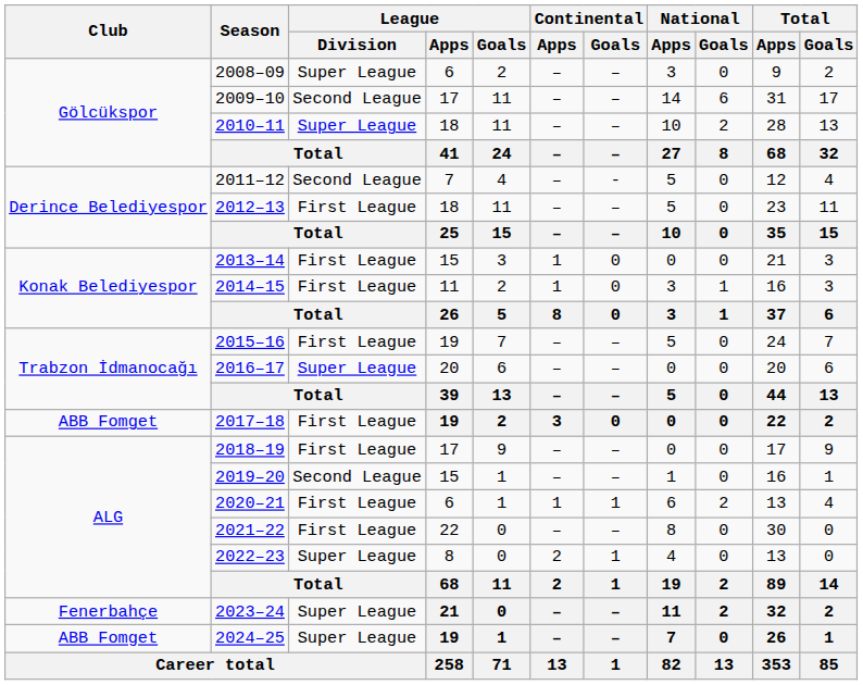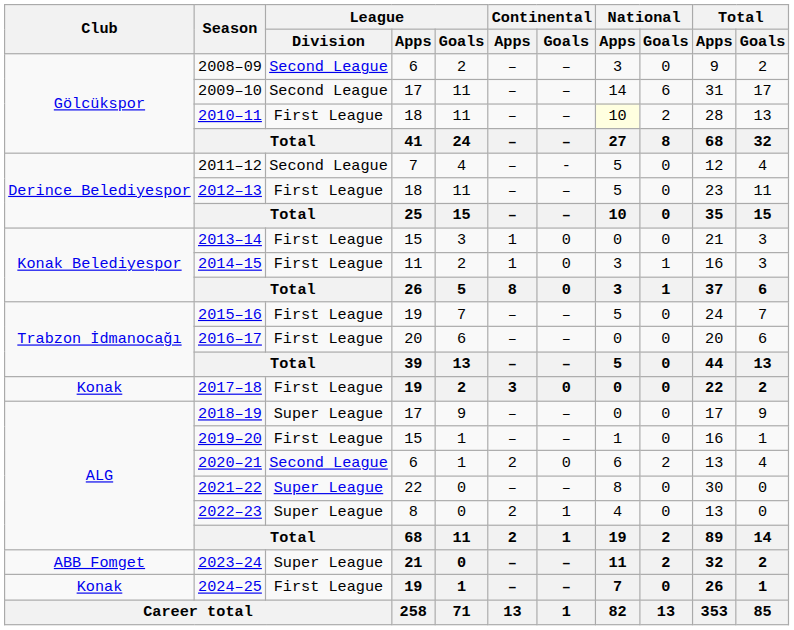 <table class="wikitable" style="text-align: center;">
 <tr>
 <th rowspan=2>Club</th>
 <th rowspan=2>Season</th>
 <th colspan=3>League</th>
 <th colspan=2>Continental</th>
 <th colspan=2>National</th>
 <th colspan=2>Total</th>
 </tr>
 <tr>
 <th>Division</th>
 <th>Apps</th>
 <th>Goals</th>
 <th>Apps</th>
 <th>Goals</th>
 <th>Apps</th>
 <th>Goals</th>
 <th>Apps</th>
 <th>Goals</th>
 </tr>
 <tr>
 <td rowspan=4><a href='#'>Gölcükspor</a></td>
 <td>2008–09</td>
-<td>Super League</td>
+<td><a href='#'>Second League</a></td>
 <td>6</td>
 <td>2</td>
 <td>–</td>
 <td>–</td>
 <td>3</td>
 <td>0</td>
 <td>9</td>
 <td>2</td>
 </tr>
 <tr>
 <td>2009–10</td>
 <td>Second League</td>
 <td>17</td>
 <td>11</td>
 <td>–</td>
 <td>–</td>
 <td>14</td>
 <td>6</td>
 <td>31</td>
 <td>17</td>
 </tr>
 <tr>
 <td><a href='#'>2010–11</a></td>
-<td><a href='#'>Super League</a></td>
+<td>First League</td>
 <td>18</td>
 <td>11</td>
 <td>–</td>
 <td>–</td>
-<td>10</td>
+<td style="background: lightyellow;">10</td>
 <td>2</td>
 <td>28</td>
 <td>13</td>
 </tr>
 <tr>
 <th colspan=2>Total</th>
 <th>41</th>
 <th>24</th>
 <th>–</th>
 <th>–</th>
 <th>27</th>
 <th>8</th>
 <th>68</th>
 <th>32</th>
 </tr>
 <tr>
 <td rowspan=3><a href='#'>Derince Belediyespor</a></td>
 <td>2011–12</td>
 <td>Second League</td>
 <td>7</td>
 <td>4</td>
 <td>–</td>
 <td>-</td>
 <td>5</td>
 <td>0</td>
 <td>12</td>
 <td>4</td>
 </tr>
 <tr>
 <td><a href='#'>2012–13</a></td>
 <td>First League</td>
 <td>18</td>
 <td>11</td>
 <td>–</td>
 <td>–</td>
 <td>5</td>
 <td>0</td>
 <td>23</td>
 <td>11</td>
 </tr>
 <tr>
 <th colspan=2>Total</th>
 <th>25</th>
 <th>15</th>
 <th>–</th>
 <th>–</th>
 <th>10</th>
 <th>0</th>
 <th>35</th>
 <th>15</th>
 </tr>
 <tr>
 <td rowspan=3><a href='#'>Konak Belediyespor</a></td>
 <td><a href='#'>2013–14</a></td>
 <td>First League</td>
 <td>15</td>
 <td>3</td>
 <td>1</td>
 <td>0</td>
 <td>0</td>
 <td>0</td>
 <td>21</td>
 <td>3</td>
 </tr>
 <tr>
 <td><a href='#'>2014–15</a></td>
 <td>First League</td>
 <td>11</td>
 <td>2</td>
 <td>1</td>
 <td>0</td>
 <td>3</td>
 <td>1</td>
 <td>16</td>
 <td>3</td>
 </tr>
 <tr>
 <th colspan=2>Total</th>
 <th>26</th>
 <th>5</th>
 <th>8</th>
 <th>0</th>
 <th>3</th>
 <th>1</th>
 <th>37</th>
 <th>6</th>
 </tr>
 <tr>
 <td rowspan=3><a href='#'>Trabzon İdmanocağı</a></td>
 <td><a href='#'>2015–16</a></td>
 <td>First League</td>
 <td>19</td>
 <td>7</td>
 <td>–</td>
 <td>–</td>
 <td>5</td>
 <td>0</td>
 <td>24</td>
 <td>7</td>
 </tr>
 <tr>
 <td><a href='#'>2016–17</a></td>
-<td><a href='#'>Super League</a></td>
+<td>First League</td>
 <td>20</td>
 <td>6</td>
 <td>–</td>
 <td>–</td>
 <td>0</td>
 <td>0</td>
 <td>20</td>
 <td>6</td>
 </tr>
 <tr>
 <th colspan=2>Total</th>
 <th>39</th>
 <th>13</th>
 <th>–</th>
 <th>–</th>
 <th>5</th>
 <th>0</th>
 <th>44</th>
 <th>13</th>
 </tr>
 <tr>
-<td><a href='#'>ABB Fomget</a></td>
+<td><a href='#'>Konak</a></td>
 <td><a href='#'>2017–18</a></td>
 <td>First League</td>
 <th>19</th>
 <th>2</th>
 <th>3</th>
 <th>0</th>
 <th>0</th>
 <th>0</th>
 <th>22</th>
 <th>2</th>
 </tr>
 <tr>
 <td rowspan=6><a href='#'>ALG</a></td>
 <td><a href='#'>2018–19</a></td>
-<td>First League</td>
+<td>Super League</td>
 <td>17</td>
 <td>9</td>
 <td>–</td>
 <td>–</td>
 <td>0</td>
 <td>0</td>
 <td>17</td>
 <td>9</td>
 </tr>
 <tr>
 <td><a href='#'>2019–20</a></td>
-<td>Second League</td>
+<td>First League</td>
 <td>15</td>
 <td>1</td>
 <td>–</td>
 <td>–</td>
 <td>1</td>
 <td>0</td>
 <td>16</td>
 <td>1</td>
 </tr>
 <tr>
 <td><a href='#'>2020–21</a></td>
-<td>First League</td>
+<td><a href='#'>Second League</a></td>
 <td>6</td>
 <td>1</td>
-<td>1</td>
-<td>1</td>
+<td>2</td>
+<td>0</td>
 <td>6</td>
 <td>2</td>
 <td>13</td>
 <td>4</td>
 </tr>
 <tr>
 <td><a href='#'>2021–22</a></td>
-<td>First League</td>
+<td><a href='#'>Super League</a></td>
 <td>22</td>
 <td>0</td>
 <td>–</td>
 <td>–</td>
 <td>8</td>
 <td>0</td>
 <td>30</td>
 <td>0</td>
 </tr>
 <tr>
 <td><a href='#'>2022–23</a></td>
 <td>Super League</td>
 <td>8</td>
 <td>0</td>
 <td>2</td>
 <td>1</td>
 <td>4</td>
 <td>0</td>
 <td>13</td>
 <td>0</td>
 </tr>
 <tr>
 <th colspan="2">Total</th>
 <th>68</th>
 <th>11</th>
 <th>2</th>
 <th>1</th>
 <th>19</th>
 <th>2</th>
 <th>89</th>
 <th>14</th>
 </tr>
 <tr>
-<td><a href='#'>Fenerbahçe</a></td>
+<td><a href='#'>ABB Fomget</a></td>
 <td><a href='#'>2023–24</a></td>
 <td>Super League</td>
 <th>21</th>
 <th>0</th>
 <th>–</th>
 <th>–</th>
 <th>11</th>
 <th>2</th>
 <th>32</th>
 <th>2</th>
 </tr>
 <tr>
-<td><a href='#'>ABB Fomget</a></td>
+<td><a href='#'>Konak</a></td>
 <td><a href='#'>2024–25</a></td>
-<td>Super League</td>
+<td>First League</td>
 <th>19</th>
 <th>1</th>
 <th>–</th>
 <th>–</th>
 <th>7</th>
 <th>0</th>
 <th>26</th>
 <th>1</th>
 </tr>
 <tr>
 <th colspan=3>Career total</th>
 <th>258</th>
 <th>71</th>
 <th>13</th>
 <th>1</th>
 <th>82</th>
 <th>13</th>
 <th>353</th>
 <th>85</th>
 </tr>
 </table>
